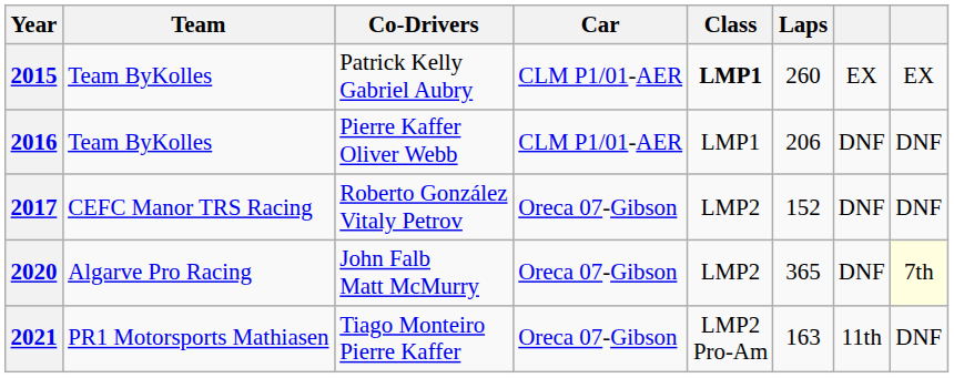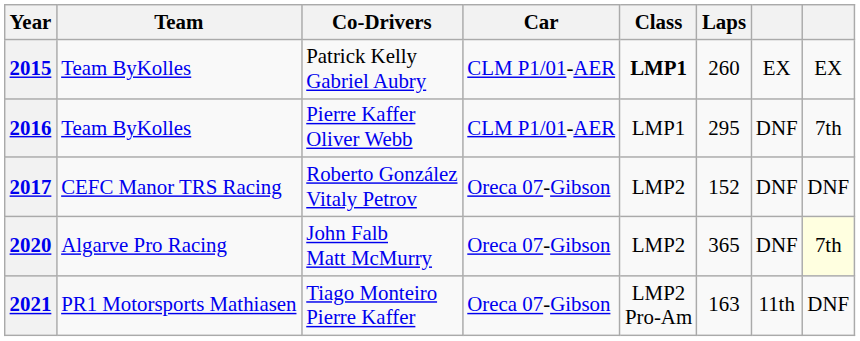 <table class="wikitable" style="text-align:center; font-size:90%">
 <tr>
 <th>Year</th>
 <th>Team</th>
 <th>Co-Drivers</th>
 <th>Car</th>
 <th>Class</th>
 <th>Laps</th>
 <th></th>
 <th></th>
 </tr>
 <tr>
 <th><a href='#'>2015</a></th>
 <td align="left" nowrap> <a href='#'>Team ByKolles</a></td>
 <td align="left" nowrap> Patrick Kelly<br> <a href='#'>Gabriel Aubry</a></td>
 <td align="left" nowrap><a href='#'>CLM P1/01</a>-<a href='#'>AER</a></td>
 <td><strong>LMP1</strong></td>
 <td>260</td>
 <td>EX</td>
 <td>EX</td>
 </tr>
 <tr>
 <th><a href='#'>2016</a></th>
 <td align="left" nowrap> <a href='#'>Team ByKolles</a></td>
 <td align="left" nowrap> <a href='#'>Pierre Kaffer</a><br> <a href='#'>Oliver Webb</a></td>
 <td align="left" nowrap><a href='#'>CLM P1/01</a>-<a href='#'>AER</a></td>
 <td>LMP1</td>
-<td>206</td>
+<td>295</td>
 <td>DNF</td>
-<td>DNF</td>
+<td>7th</td>
 </tr>
 <tr>
 <th><a href='#'>2017</a></th>
 <td align="left" nowrap> <a href='#'>CEFC Manor TRS Racing</a></td>
 <td align="left" nowrap> <a href='#'>Roberto González</a><br> <a href='#'>Vitaly Petrov</a></td>
 <td align="left" nowrap><a href='#'>Oreca 07</a>-<a href='#'>Gibson</a></td>
 <td>LMP2</td>
 <td>152</td>
 <td>DNF</td>
 <td>DNF</td>
 </tr>
 <tr>
 <th><a href='#'>2020</a></th>
 <td align="left" nowrap> <a href='#'>Algarve Pro Racing</a></td>
 <td align="left" nowrap> <a href='#'>John Falb</a><br> <a href='#'>Matt McMurry</a></td>
 <td align="left" nowrap><a href='#'>Oreca 07</a>-<a href='#'>Gibson</a></td>
 <td>LMP2</td>
 <td>365</td>
 <td>DNF</td>
 <td style="background: lightyellow;">7th</td>
 </tr>
 <tr>
 <th><a href='#'>2021</a></th>
 <td align="left" nowrap> <a href='#'>PR1 Motorsports Mathiasen</a></td>
 <td align="left" nowrap> <a href='#'>Tiago Monteiro</a><br> <a href='#'>Pierre Kaffer</a></td>
 <td align="left" nowrap><a href='#'>Oreca 07</a>-<a href='#'>Gibson</a></td>
 <td>LMP2<br>Pro-Am</td>
 <td>163</td>
 <td>11th</td>
 <td>DNF</td>
 </tr>
 </table>
